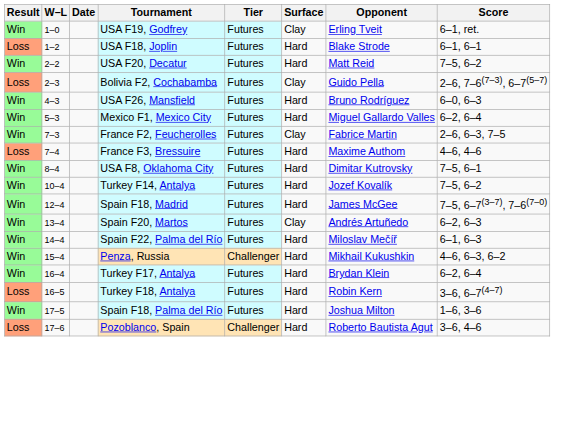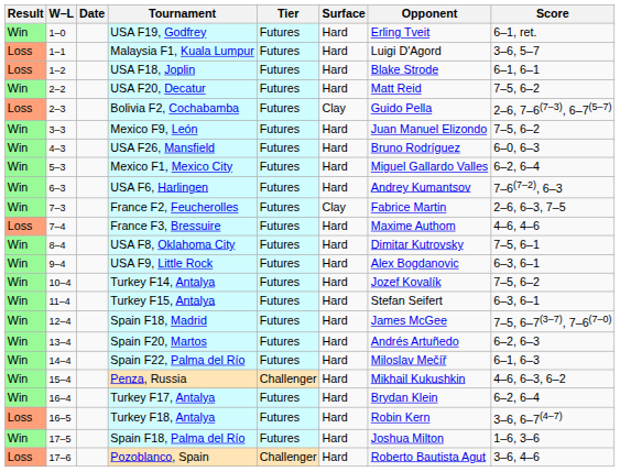 <table class="sortable wikitable">
 <tr>
 <th>Result</th>
 <th class="unsortable">W–L</th>
 <th>Date</th>
 <th>Tournament</th>
 <th>Tier</th>
 <th>Surface</th>
 <th>Opponent</th>
 <th class="unsortable">Score</th>
 </tr>
 <tr>
 <td style="background:#98fb98;">Win</td>
 <td><small>1–0</small></td>
 <td></td>
 <td style="background:#cffcff;">USA F19, <a href='#'>Godfrey</a></td>
 <td style="background:#cffcff;">Futures</td>
-<td>Clay</td>
+<td>Hard</td>
 <td> <a href='#'>Erling Tveit</a></td>
 <td>6–1, ret.</td>
+</tr>
+<tr>
+<td style="background:#ffa07a;">Loss</td>
+<td><small>1–1</small></td>
+<td></td>
+<td style="background:#cffcff;">Malaysia F1, <a href='#'>Kuala Lumpur</a></td>
+<td style="background:#cffcff;">Futures</td>
+<td>Hard</td>
+<td> Luigi D'Agord</td>
+<td>3–6, 5–7</td>
 </tr>
 <tr>
 <td style="background:#ffa07a;">Loss</td>
 <td><small>1–2</small></td>
 <td></td>
 <td style="background:#cffcff;">USA F18, <a href='#'>Joplin</a></td>
 <td style="background:#cffcff;">Futures</td>
 <td>Hard</td>
 <td> <a href='#'>Blake Strode</a></td>
 <td>6–1, 6–1</td>
 </tr>
 <tr>
 <td style="background:#98fb98;">Win</td>
 <td><small>2–2</small></td>
 <td></td>
 <td style="background:#cffcff;">USA F20, <a href='#'>Decatur</a></td>
 <td style="background:#cffcff;">Futures</td>
 <td>Hard</td>
 <td> <a href='#'>Matt Reid</a></td>
 <td>7–5, 6–2</td>
 </tr>
 <tr>
 <td style="background:#ffa07a;">Loss</td>
 <td><small>2–3</small></td>
 <td></td>
 <td style="background:#cffcff;">Bolivia F2, <a href='#'>Cochabamba</a></td>
 <td style="background:#cffcff;">Futures</td>
 <td>Clay</td>
 <td> <a href='#'>Guido Pella</a></td>
 <td>2–6, 7–6<sup>(7–3)</sup>, 6–7<sup>(5–7)</sup></td>
 </tr>
 <tr>
 <td style="background:#98fb98;">Win</td>
+<td><small>3–3</small></td>
+<td></td>
+<td style="background:#cffcff;">Mexico F9, <a href='#'>León</a></td>
+<td style="background:#cffcff;">Futures</td>
+<td>Hard</td>
+<td> <a href='#'>Juan Manuel Elizondo</a></td>
+<td>7–5, 6–2</td>
+</tr>
+<tr>
+<td style="background:#98fb98;">Win</td>
 <td><small>4–3</small></td>
 <td></td>
 <td style="background:#cffcff;">USA F26, <a href='#'>Mansfield</a></td>
 <td style="background:#cffcff;">Futures</td>
 <td>Hard</td>
 <td> <a href='#'>Bruno Rodríguez</a></td>
 <td>6–0, 6–3</td>
 </tr>
 <tr>
 <td style="background:#98fb98;">Win</td>
 <td><small>5–3</small></td>
 <td></td>
 <td style="background:#cffcff;">Mexico F1, <a href='#'>Mexico City</a></td>
 <td style="background:#cffcff;">Futures</td>
 <td>Hard</td>
 <td> <a href='#'>Miguel Gallardo Valles</a></td>
 <td>6–2, 6–4</td>
+</tr>
+<tr>
+<td style="background:#98fb98;">Win</td>
+<td><small>6–3</small></td>
+<td></td>
+<td style="background:#cffcff;">USA F6, <a href='#'>Harlingen</a></td>
+<td style="background:#cffcff;">Futures</td>
+<td>Hard</td>
+<td> <a href='#'>Andrey Kumantsov</a></td>
+<td>7–6<sup>(7–2)</sup>, 6–3</td>
 </tr>
 <tr>
 <td style="background:#98fb98;">Win</td>
 <td><small>7–3</small></td>
 <td></td>
 <td style="background:#cffcff;">France F2, <a href='#'>Feucherolles</a></td>
 <td style="background:#cffcff;">Futures</td>
 <td>Clay</td>
 <td> <a href='#'>Fabrice Martin</a></td>
 <td>2–6, 6–3, 7–5</td>
 </tr>
 <tr>
 <td style="background:#ffa07a;">Loss</td>
 <td><small>7–4</small></td>
 <td></td>
 <td style="background:#cffcff;">France F3, <a href='#'>Bressuire</a></td>
 <td style="background:#cffcff;">Futures</td>
 <td>Hard</td>
 <td> <a href='#'>Maxime Authom</a></td>
 <td>4–6, 4–6</td>
 </tr>
 <tr>
 <td style="background:#98fb98;">Win</td>
 <td><small>8–4</small></td>
 <td></td>
 <td style="background:#cffcff;">USA F8, <a href='#'>Oklahoma City</a></td>
 <td style="background:#cffcff;">Futures</td>
 <td>Hard</td>
 <td> <a href='#'>Dimitar Kutrovsky</a></td>
 <td>7–5, 6–1</td>
 </tr>
 <tr>
 <td style="background:#98fb98;">Win</td>
+<td><small>9–4</small></td>
+<td></td>
+<td style="background:#cffcff;">USA F9, <a href='#'>Little Rock</a></td>
+<td style="background:#cffcff;">Futures</td>
+<td>Hard</td>
+<td> <a href='#'>Alex Bogdanovic</a></td>
+<td>6–3, 6–1</td>
+</tr>
+<tr>
+<td style="background:#98fb98;">Win</td>
 <td><small>10–4</small></td>
 <td></td>
 <td style="background:#cffcff;">Turkey F14, <a href='#'>Antalya</a></td>
 <td style="background:#cffcff;">Futures</td>
 <td>Hard</td>
 <td> <a href='#'>Jozef Kovalík</a></td>
 <td>7–5, 6–2</td>
+</tr>
+<tr>
+<td style="background:#98fb98;">Win</td>
+<td><small>11–4</small></td>
+<td></td>
+<td style="background:#cffcff;">Turkey F15, <a href='#'>Antalya</a></td>
+<td style="background:#cffcff;">Futures</td>
+<td>Hard</td>
+<td> Stefan Seifert</td>
+<td>6–3, 6–1</td>
 </tr>
 <tr>
 <td style="background:#98fb98;">Win</td>
 <td><small>12–4</small></td>
 <td></td>
 <td style="background:#cffcff;">Spain F18, <a href='#'>Madrid</a></td>
 <td style="background:#cffcff;">Futures</td>
 <td>Hard</td>
 <td> <a href='#'>James McGee</a></td>
 <td>7–5, 6–7<sup>(3–7)</sup>, 7–6<sup>(7–0)</sup></td>
 </tr>
 <tr>
 <td style="background:#98fb98;">Win</td>
 <td><small>13–4</small></td>
 <td></td>
 <td style="background:#cffcff;">Spain F20, <a href='#'>Martos</a></td>
 <td style="background:#cffcff;">Futures</td>
-<td>Clay</td>
+<td>Hard</td>
 <td> <a href='#'>Andrés Artuñedo</a></td>
 <td>6–2, 6–3</td>
 </tr>
 <tr>
 <td style="background:#98fb98;">Win</td>
 <td><small>14–4</small></td>
 <td></td>
 <td style="background:#cffcff;">Spain F22, <a href='#'>Palma del Río</a></td>
 <td style="background:#cffcff;">Futures</td>
 <td>Hard</td>
 <td> <a href='#'>Miloslav Mečíř</a></td>
 <td>6–1, 6–3</td>
 </tr>
 <tr>
 <td style="background:#98fb98;">Win</td>
 <td><small>15–4</small></td>
 <td></td>
 <td style="background:moccasin;"><a href='#'>Penza</a>, Russia</td>
 <td style="background:moccasin;">Challenger</td>
 <td>Hard</td>
 <td> <a href='#'>Mikhail Kukushkin</a></td>
 <td>4–6, 6–3, 6–2</td>
 </tr>
 <tr>
 <td style="background:#98fb98;">Win</td>
 <td><small>16–4</small></td>
 <td></td>
 <td style="background:#cffcff;">Turkey F17, <a href='#'>Antalya</a></td>
 <td style="background:#cffcff;">Futures</td>
 <td>Hard</td>
 <td> <a href='#'>Brydan Klein</a></td>
 <td>6–2, 6–4</td>
 </tr>
 <tr>
 <td style="background:#ffa07a;">Loss</td>
 <td><small>16–5</small></td>
 <td></td>
 <td style="background:#cffcff;">Turkey F18, <a href='#'>Antalya</a></td>
 <td style="background:#cffcff;">Futures</td>
 <td>Hard</td>
 <td> <a href='#'>Robin Kern</a></td>
 <td>3–6, 6–7<sup>(4–7)</sup></td>
 </tr>
 <tr>
 <td style="background:#98fb98;">Win</td>
 <td><small>17–5</small></td>
 <td></td>
 <td style="background:#cffcff;">Spain F18, <a href='#'>Palma del Río</a></td>
 <td style="background:#cffcff;">Futures</td>
 <td>Hard</td>
 <td> <a href='#'>Joshua Milton</a></td>
 <td>1–6, 3–6</td>
 </tr>
 <tr>
 <td style="background:#ffa07a;">Loss</td>
 <td><small>17–6</small></td>
 <td></td>
 <td style="background:moccasin;"><a href='#'>Pozoblanco</a>, Spain</td>
 <td style="background:moccasin;">Challenger</td>
 <td>Hard</td>
 <td> <a href='#'>Roberto Bautista Agut</a></td>
 <td>3–6, 4–6</td>
 </tr>
 </table>
